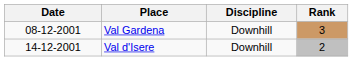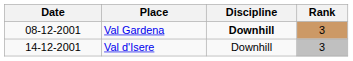 <table class="wikitable" width=40% style="font-size:100%; text-align:center;">
 <tr>
 <th>Date</th>
 <th>Place</th>
 <th>Discipline</th>
 <th>Rank</th>
 </tr>
 <tr>
 <td>08-12-2001</td>
 <td align=left> <a href='#'>Val Gardena</a></td>
-<td>Downhill</td>
+<td><strong>Downhill</strong></td>
 <td bgcolor=cc9966>3</td>
 </tr>
 <tr>
 <td>14-12-2001</td>
 <td align=left> <a href='#'>Val d'Isere</a></td>
 <td>Downhill</td>
-<td bgcolor=silver>2</td>
+<td bgcolor=silver>3</td>
 </tr>
 </table>
